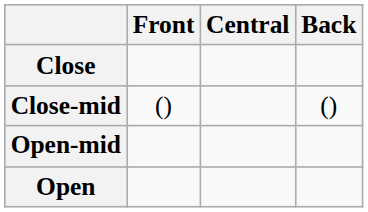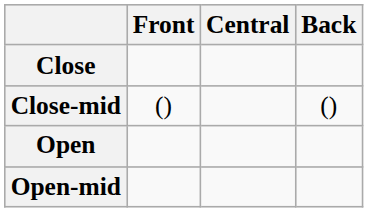 <table class="wikitable" style="text-align: center;">
 <tr>
 <th></th>
 <th>Front</th>
 <th>Central</th>
 <th>Back</th>
 </tr>
 <tr>
 <th>Close</th>
 <td></td>
 <td></td>
 <td></td>
 </tr>
 <tr>
 <th>Close-mid</th>
 <td>()</td>
 <td></td>
 <td>()</td>
 </tr>
 <tr>
+<th>Open</th>
+<td></td>
+<td></td>
+<td></td>
+</tr>
+<tr>
 <th>Open-mid</th>
 <td></td>
 <td></td>
 <td></td>
 </tr>
-<tr>
-<th>Open</th>
-<td></td>
-<td></td>
-<td></td>
-</tr>
 </table>
